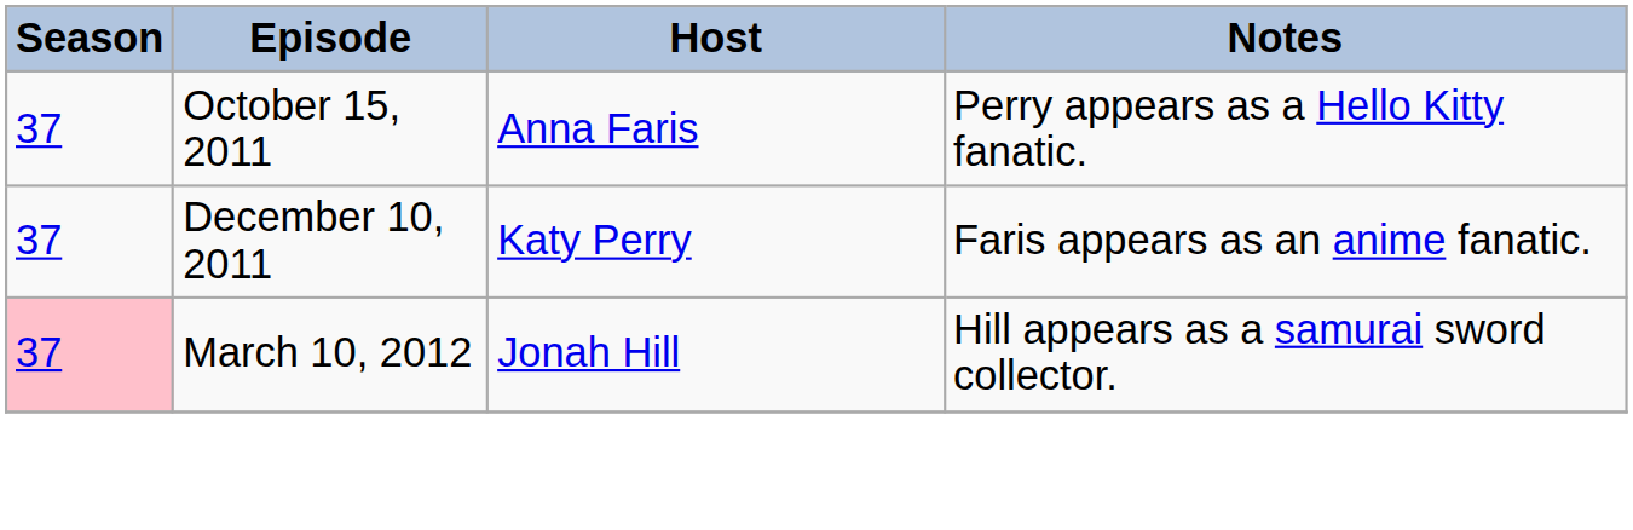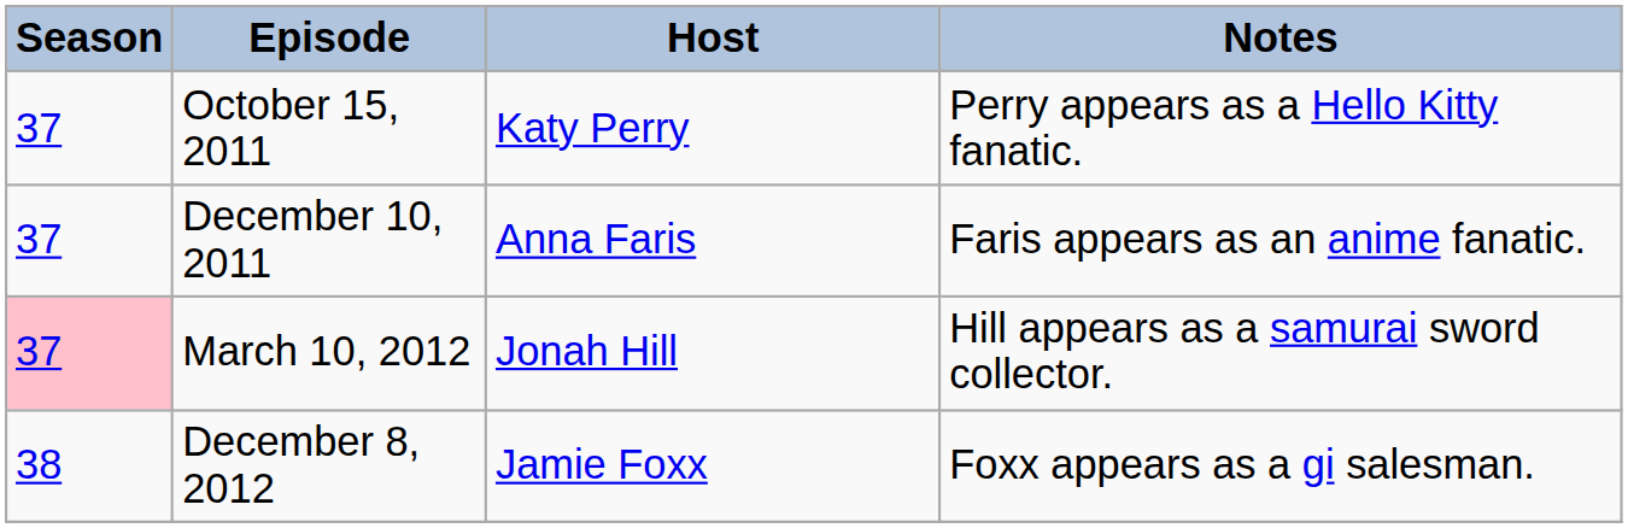 <table class="wikitable" style="width:100%;">
 <tr>
 <th style="background:#B0C4DE;" width="5%">Season</th>
 <th style="background:#B0C4DE;" width="20%">Episode</th>
 <th style="background:#B0C4DE;" width="30%">Host</th>
 <th style="background:#B0C4DE;" width="45%">Notes</th>
 </tr>
 <tr>
 <td><a href='#'>37</a></td>
 <td>October 15, 2011</td>
-<td><a href='#'>Anna Faris</a></td>
+<td><a href='#'>Katy Perry</a></td>
 <td>Perry appears as a <a href='#'>Hello Kitty</a> fanatic.</td>
 </tr>
 <tr>
 <td><a href='#'>37</a></td>
 <td>December 10, 2011</td>
-<td><a href='#'>Katy Perry</a></td>
+<td><a href='#'>Anna Faris</a></td>
 <td>Faris appears as an <a href='#'>anime</a> fanatic.</td>
 </tr>
 <tr>
 <td style="background: pink;"><a href='#'>37</a></td>
 <td>March 10, 2012</td>
 <td><a href='#'>Jonah Hill</a></td>
 <td>Hill appears as a <a href='#'>samurai</a> sword collector.</td>
 </tr>
 <tr>
+<td><a href='#'>38</a></td>
+<td>December 8, 2012</td>
+<td><a href='#'>Jamie Foxx</a></td>
+<td>Foxx appears as a <a href='#'>gi</a> salesman.</td>
+</tr>
+<tr>
 </tr>
 </table>
